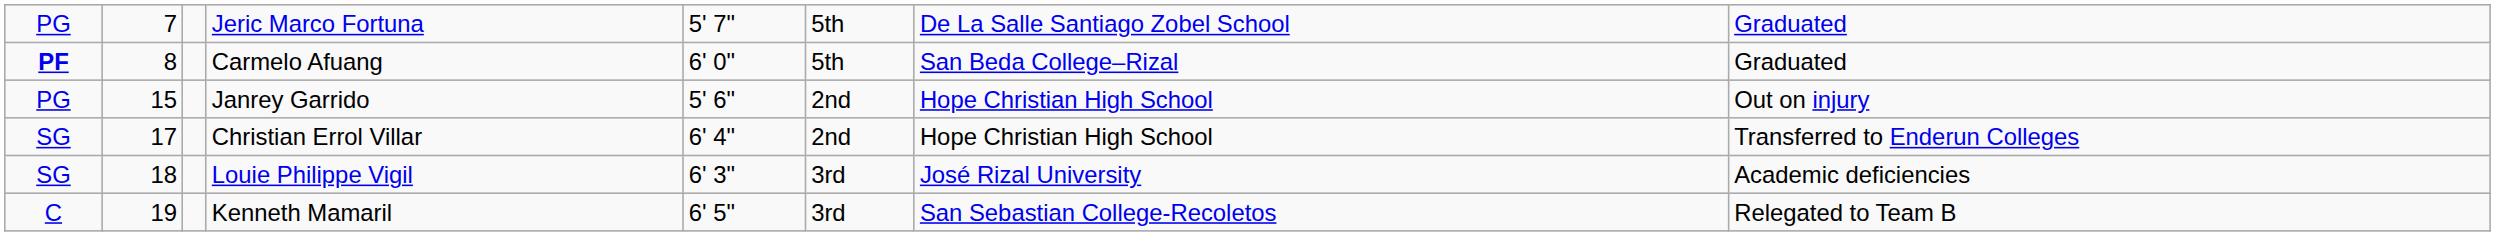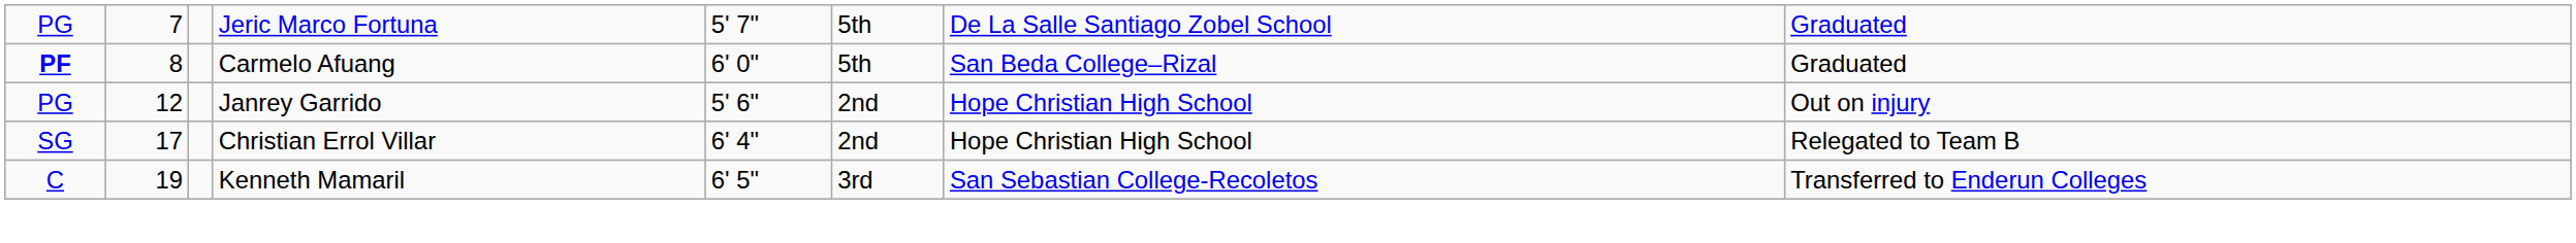 <table class=wikitable width=100% style=font-size:95%>
 <tr>
 <td align=center><a href='#'>PG</a></td>
 <td align=right>7</td>
 <td></td>
 <td><a href='#'>Jeric Marco Fortuna</a></td>
 <td>5' 7"</td>
 <td>5th</td>
 <td><a href='#'>De La Salle Santiago Zobel School</a></td>
 <td><a href='#'>Graduated</a></td>
 </tr>
 <tr>
 <td align=center><strong><a href='#'>PF</a></strong></td>
 <td align=right>8</td>
 <td></td>
 <td>Carmelo Afuang</td>
 <td>6' 0"</td>
 <td>5th</td>
 <td><a href='#'>San Beda College–Rizal</a></td>
 <td>Graduated</td>
 </tr>
 <tr>
 <td align=center><a href='#'>PG</a></td>
-<td align=right>15</td>
+<td align=right>12</td>
 <td></td>
 <td>Janrey Garrido</td>
 <td>5' 6"</td>
 <td>2nd</td>
 <td><a href='#'>Hope Christian High School</a></td>
 <td>Out on <a href='#'>injury</a></td>
 </tr>
 <tr>
 <td align=center><a href='#'>SG</a></td>
 <td align=right>17</td>
 <td></td>
 <td>Christian Errol Villar</td>
 <td>6' 4"</td>
 <td>2nd</td>
 <td>Hope Christian High School</td>
-<td>Transferred to <a href='#'>Enderun Colleges</a></td>
-</tr>
-<tr>
-<td align=center><a href='#'>SG</a></td>
-<td align=right>18</td>
-<td></td>
-<td><a href='#'>Louie Philippe Vigil</a></td>
-<td>6' 3"</td>
-<td>3rd</td>
-<td><a href='#'>José Rizal University</a></td>
-<td>Academic deficiencies</td>
+<td>Relegated to Team B</td>
 </tr>
 <tr>
 <td align=center><a href='#'>C</a></td>
 <td align=right>19</td>
 <td></td>
 <td>Kenneth Mamaril</td>
 <td>6' 5"</td>
 <td>3rd</td>
 <td><a href='#'>San Sebastian College-Recoletos</a></td>
-<td>Relegated to Team B</td>
+<td>Transferred to <a href='#'>Enderun Colleges</a></td>
 </tr>
 </table>
